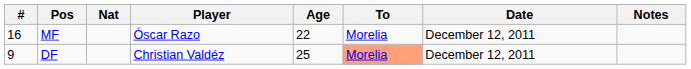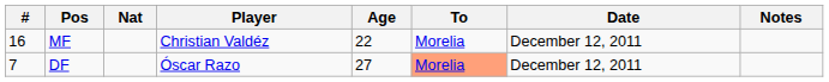 <table class="wikitable" style="width:65%; text-align:center; font-size:95%; text-align:left;">
 <tr>
 <th><strong>#</strong></th>
 <th><strong>Pos</strong></th>
 <th><strong>Nat</strong></th>
 <th><strong>Player</strong></th>
 <th><strong>Age</strong></th>
 <th><strong>To</strong></th>
 <th><strong>Date</strong></th>
 <th><strong>Notes</strong></th>
 </tr>
 <tr>
 <td>16</td>
 <td><a href='#'>MF</a></td>
 <td></td>
-<td><a href='#'>Óscar Razo</a></td>
+<td><a href='#'>Christian Valdéz</a></td>
 <td>22</td>
 <td><a href='#'>Morelia</a></td>
 <td>December 12, 2011</td>
 <td></td>
 </tr>
 <tr>
-<td>9</td>
+<td>7</td>
 <td><a href='#'>DF</a></td>
 <td></td>
-<td><a href='#'>Christian Valdéz</a></td>
-<td>25</td>
+<td><a href='#'>Óscar Razo</a></td>
+<td>27</td>
 <td style="background: lightsalmon;"><a href='#'>Morelia</a></td>
 <td>December 12, 2011</td>
 <td></td>
 </tr>
 </table>
